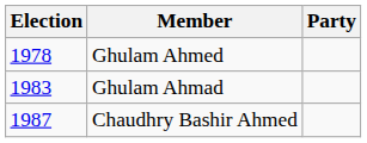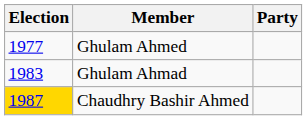 <table class="wikitable sortable">
 <tr>
 <th>Election</th>
 <th>Member</th>
 <th colspan=2>Party</th>
 </tr>
 <tr>
-<td><a href='#'>1978</a></td>
+<td><a href='#'>1977</a></td>
 <td>Ghulam Ahmed</td>
 <td></td>
 </tr>
 <tr>
 <td><a href='#'>1983</a></td>
 <td>Ghulam Ahmad</td>
 </tr>
 <tr>
-<td><a href='#'>1987</a></td>
+<td style="background: gold;"><a href='#'>1987</a></td>
 <td>Chaudhry Bashir Ahmed</td>
 <td></td>
 </tr>
 </table>
